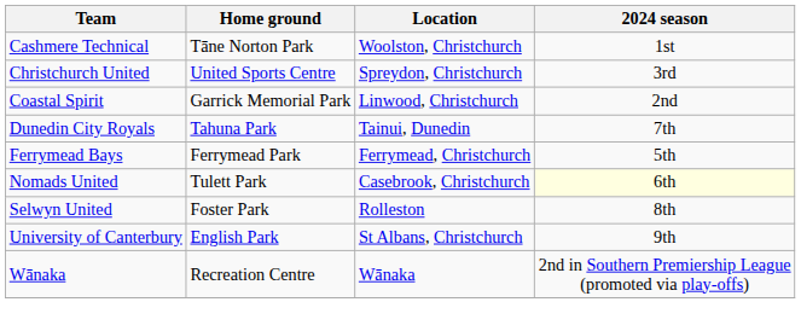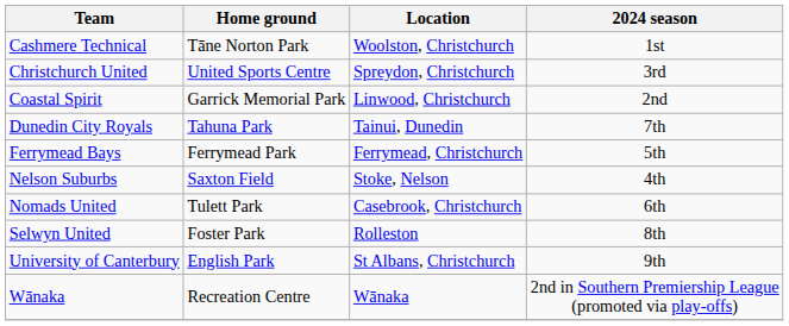 <table class="wikitable sortable">
 <tr>
 <th>Team</th>
 <th>Home ground</th>
 <th>Location</th>
 <th>2024 season</th>
 </tr>
 <tr>
 <td><a href='#'>Cashmere Technical</a></td>
 <td>Tāne Norton Park</td>
 <td><a href='#'>Woolston</a>, <a href='#'>Christchurch</a></td>
 <td align="center">1st</td>
 </tr>
 <tr>
 <td><a href='#'>Christchurch United</a></td>
 <td><a href='#'>United Sports Centre</a></td>
 <td><a href='#'>Spreydon</a>, <a href='#'>Christchurch</a></td>
 <td align="center">3rd</td>
 </tr>
 <tr>
 <td><a href='#'>Coastal Spirit</a></td>
 <td>Garrick Memorial Park</td>
 <td><a href='#'>Linwood</a>, <a href='#'>Christchurch</a></td>
 <td align="center">2nd</td>
 </tr>
 <tr>
 <td><a href='#'>Dunedin City Royals</a></td>
 <td><a href='#'>Tahuna Park</a></td>
 <td><a href='#'>Tainui</a>, <a href='#'>Dunedin</a></td>
 <td align="center">7th</td>
 </tr>
 <tr>
 <td><a href='#'>Ferrymead Bays</a></td>
 <td>Ferrymead Park</td>
 <td><a href='#'>Ferrymead</a>, <a href='#'>Christchurch</a></td>
 <td align="center">5th</td>
 </tr>
 <tr>
+<td><a href='#'>Nelson Suburbs</a></td>
+<td><a href='#'>Saxton Field</a></td>
+<td><a href='#'>Stoke</a>, <a href='#'>Nelson</a></td>
+<td align="center">4th</td>
+</tr>
+<tr>
 <td><a href='#'>Nomads United</a></td>
 <td>Tulett Park</td>
 <td><a href='#'>Casebrook</a>, <a href='#'>Christchurch</a></td>
-<td align="center" style="background: lightyellow;">6th</td>
+<td align="center">6th</td>
 </tr>
 <tr>
 <td><a href='#'>Selwyn United</a></td>
 <td>Foster Park</td>
 <td><a href='#'>Rolleston</a></td>
 <td align="center">8th</td>
 </tr>
 <tr>
 <td><a href='#'>University of Canterbury</a></td>
 <td><a href='#'>English Park</a></td>
 <td><a href='#'>St Albans</a>, <a href='#'>Christchurch</a></td>
 <td align="center">9th</td>
 </tr>
 <tr>
 <td><a href='#'>Wānaka</a></td>
 <td>Recreation Centre</td>
 <td><a href='#'>Wānaka</a></td>
 <td align="center">2nd in <a href='#'>Southern Premiership League</a><br>(promoted via <a href='#'>play-offs</a>)</td>
 </tr>
 <tr>
 </tr>
 </table>
